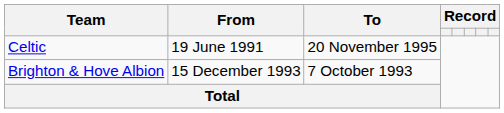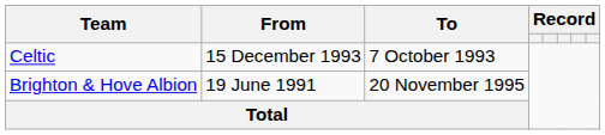 <table class="wikitable" style="text-align: center">
 <tr>
 <th scope="col" rowspan="2">Team</th>
 <th scope="col" rowspan="2">From</th>
 <th scope="col" rowspan="2">To</th>
 <th scope="colgroup" colspan="5">Record</th>
 </tr>
 <tr>
 <th scope="col"></th>
 <th scope="col"></th>
 <th scope="col"></th>
 <th scope="col"></th>
 <th scope="col"></th>
 </tr>
 <tr>
 <td scope="row" align=left> <a href='#'>Celtic</a></td>
-<td align=left>19 June 1991</td>
-<td align=left>20 November 1995<br></td>
+<td align=left>15 December 1993</td>
+<td align=left>7 October 1993<br></td>
 </tr>
 <tr>
 <td scope="row" align=left> <a href='#'>Brighton & Hove Albion</a></td>
-<td align=left>15 December 1993</td>
-<td align=left>7 October 1993<br></td>
+<td align=left>19 June 1991</td>
+<td align=left>20 November 1995<br></td>
 </tr>
 <tr>
 <th scope="row" colspan="3">Total<br></th>
 </tr>
 </table>
